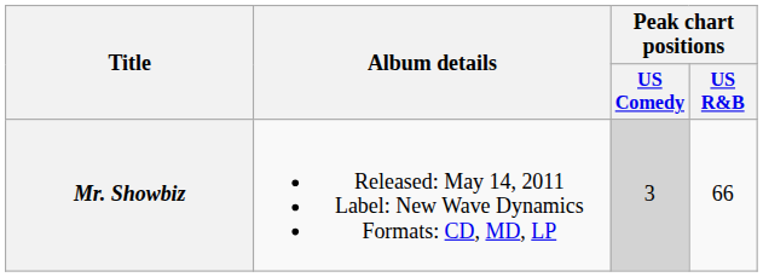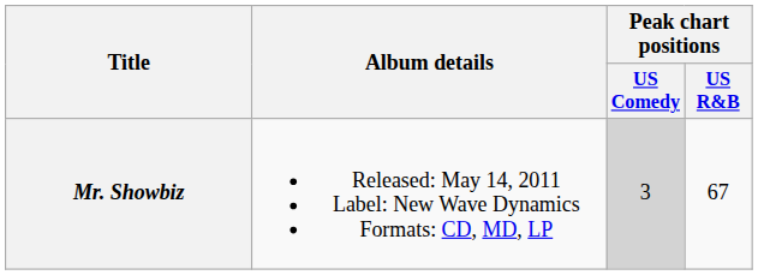 <table class="wikitable plainrowheaders" style="text-align:center;">
 <tr>
 <th scope="col" rowspan="2" style="width:11em;">Title</th>
 <th scope="col" rowspan="2" style="width:16em;">Album details</th>
 <th scope="col" colspan="2">Peak chart positions</th>
 </tr>
 <tr>
 <th style="width:3em;font-size:90%;"><a href='#'>US Comedy</a><br></th>
 <th style="width:3em;font-size:90%;"><a href='#'>US R&B</a><br></th>
 </tr>
 <tr>
 <th scope="row"><em>Mr. Showbiz</em></th>
 <td><br><ul><li>Released: May 14, 2011</li><li>Label: New Wave Dynamics</li><li>Formats: <a href='#'>CD</a>, <a href='#'>MD</a>, <a href='#'>LP</a></li></ul></td>
 <td style="background: lightgrey;">3</td>
-<td>66</td>
+<td>67</td>
 </tr>
 </table>
